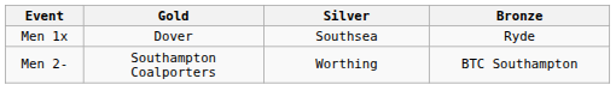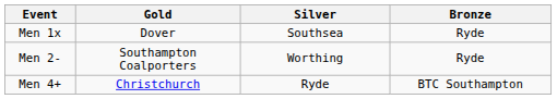 <table class="wikitable" style="text-align:center">
 <tr>
 <th width=120>Event</th>
 <th width=300>Gold</th>
 <th width=300>Silver</th>
 <th width=300>Bronze</th>
 </tr>
 <tr>
 <td>Men 1x</td>
 <td>Dover</td>
 <td>Southsea</td>
 <td>Ryde</td>
 </tr>
 <tr>
 <td>Men 2-</td>
 <td>Southampton Coalporters</td>
 <td>Worthing</td>
+<td>Ryde</td>
+</tr>
+<tr>
+<td>Men 4+</td>
+<td><a href='#'>Christchurch</a></td>
+<td>Ryde</td>
 <td>BTC Southampton</td>
 </tr>
 </table>
